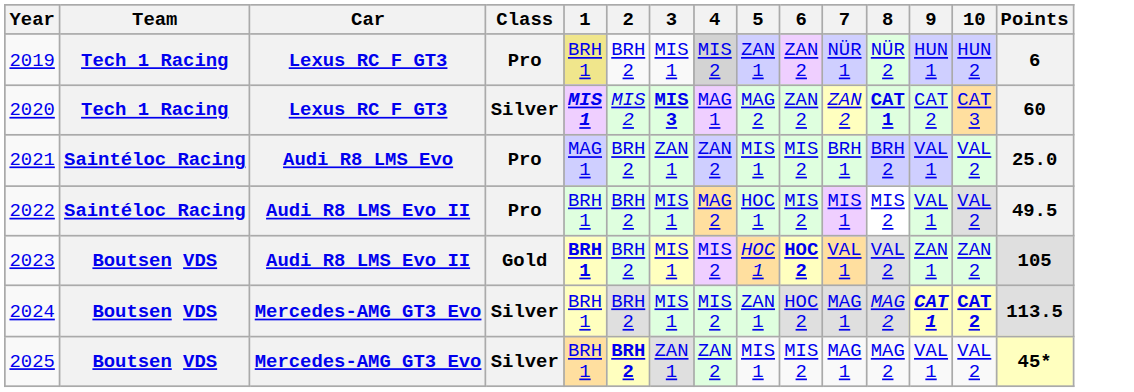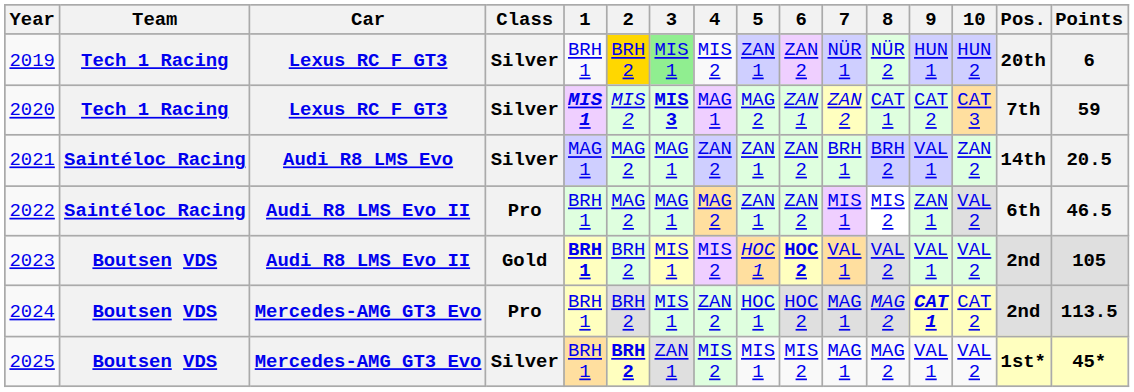 <table class="wikitable" border="1" style="text-align:center; font-size:85%;">
 <tr>
 <th>Year</th>
 <th>Team</th>
 <th>Car</th>
 <th>Class</th>
 <th>1</th>
 <th>2</th>
 <th>3</th>
 <th>4</th>
 <th>5</th>
 <th>6</th>
 <th>7</th>
 <th>8</th>
 <th>9</th>
 <th>10</th>
+<th>Pos.</th>
 <th>Points</th>
 </tr>
 <tr>
 <td><a href='#'>2019</a></td>
 <th nowrap><a href='#'>Tech 1 Racing</a></th>
 <th nowrap><a href='#'>Lexus RC F GT3</a></th>
-<th>Pro</th>
-<td style="background: khaki;"><a href='#'>BRH<br>1</a></td>
-<td><a href='#'>BRH<br>2</a></td>
-<td><a href='#'>MIS<br>1</a></td>
-<td style="background: lightgrey;"><a href='#'>MIS<br>2</a></td>
+<th>Silver</th>
+<td><a href='#'>BRH<br>1</a></td>
+<td style="background: gold;"><a href='#'>BRH<br>2</a></td>
+<td style="background: lightgreen;"><a href='#'>MIS<br>1</a></td>
+<td><a href='#'>MIS<br>2</a></td>
 <td style="background:#CFCFFF;"><a href='#'>ZAN<br>1</a><br></td>
 <td style="background:#EFCFFF;"><a href='#'>ZAN<br>2</a><br></td>
 <td style="background:#CFCFFF;"><a href='#'>NÜR<br>1</a><br></td>
 <td style="background:#DFFFDF;"><a href='#'>NÜR<br>2</a><br></td>
 <td style="background:#CFCFFF;"><a href='#'>HUN<br>1</a><br></td>
 <td style="background:#CFCFFF;"><a href='#'>HUN<br>2</a><br></td>
+<th>20th</th>
 <th>6</th>
 </tr>
 <tr>
 <td><a href='#'>2020</a></td>
 <th nowrap><a href='#'>Tech 1 Racing</a></th>
 <th nowrap><a href='#'>Lexus RC F GT3</a></th>
 <th>Silver</th>
 <td style="background:#EFCFFF;"><strong><em><a href='#'>MIS<br>1</a></em></strong><br></td>
 <td style="background:#DFFFDF;"><em><a href='#'>MIS<br>2</a></em><br></td>
 <td style="background:#DFFFDF;"><strong><a href='#'>MIS<br>3</a></strong><br></td>
 <td style="background:#EFCFFF;"><a href='#'>MAG<br>1</a><br></td>
 <td style="background:#DFFFDF;"><a href='#'>MAG<br>2</a><br></td>
-<td style="background:#DFFFDF;"><a href='#'>ZAN<br>2</a><br></td>
+<td style="background:#DFFFDF;"><em><a href='#'>ZAN<br>1</a></em><br></td>
 <td style="background:#FFFFBF;"><em><a href='#'>ZAN<br>2</a></em><br></td>
-<td style="background:#DFFFDF;"><strong><a href='#'>CAT<br>1</a><br></strong></td>
+<td style="background:#DFFFDF;"><a href='#'>CAT<br>1</a><br></td>
 <td style="background:#DFFFDF;"><a href='#'>CAT<br>2</a><br></td>
 <td style="background:#FFDF9F;"><a href='#'>CAT<br>3</a><br></td>
-<th>60</th>
+<th>7th</th>
+<th>59</th>
 </tr>
 <tr>
 <td><a href='#'>2021</a></td>
 <th nowrap><a href='#'>Saintéloc Racing</a></th>
 <th nowrap><a href='#'>Audi R8 LMS Evo</a></th>
-<th>Pro</th>
+<th>Silver</th>
 <td style="background:#CFCFFF;"><a href='#'>MAG<br>1</a><br></td>
-<td style="background:#DFFFDF;"><a href='#'>BRH<br>2</a><br></td>
+<td style="background:#DFFFDF;"><a href='#'>MAG<br>2</a><br></td>
+<td style="background:#DFFFDF;"><a href='#'>MAG<br>1</a><br></td>
+<td style="background:#CFCFFF;"><a href='#'>ZAN<br>2</a><br></td>
 <td style="background:#DFFFDF;"><a href='#'>ZAN<br>1</a><br></td>
-<td style="background:#CFCFFF;"><a href='#'>ZAN<br>2</a><br></td>
-<td style="background:#DFFFDF;"><a href='#'>MIS<br>1</a><br></td>
-<td style="background:#DFFFDF;"><a href='#'>MIS<br>2</a><br></td>
+<td style="background:#DFFFDF;"><a href='#'>ZAN<br>2</a><br></td>
 <td style="background:#DFFFDF;"><a href='#'>BRH<br>1</a><br></td>
 <td style="background:#CFCFFF;"><a href='#'>BRH<br>2</a><br></td>
 <td style="background:#CFCFFF;"><a href='#'>VAL<br>1</a><br></td>
-<td style="background:#DFFFDF;"><a href='#'>VAL <br>2</a><br></td>
-<th>25.0</th>
+<td style="background:#DFFFDF;"><a href='#'>ZAN<br>2</a><br></td>
+<th>14th</th>
+<th>20.5</th>
 </tr>
 <tr>
 <td><a href='#'>2022</a></td>
 <th nowrap><a href='#'>Saintéloc Racing</a></th>
 <th nowrap><a href='#'>Audi R8 LMS Evo II</a></th>
 <th>Pro</th>
 <td style="background:#DFFFDF;"><a href='#'>BRH<br>1</a><br></td>
-<td style="background:#DFFFDF;"><a href='#'>BRH<br>2</a><br></td>
-<td style="background:#DFFFDF;"><a href='#'>MIS<br>1</a><br></td>
+<td style="background:#DFFFDF;"><a href='#'>MAG<br>2</a><br></td>
+<td style="background:#DFFFDF;"><a href='#'>MAG<br>1</a><br></td>
 <td style="background:#FFDF9F;"><a href='#'>MAG<br>2</a><br></td>
-<td style="background:#DFFFDF;"><a href='#'>HOC<br>1</a><br></td>
-<td style="background:#DFFFDF;"><a href='#'>MIS<br>2</a><br></td>
+<td style="background:#DFFFDF;"><a href='#'>ZAN<br>1</a><br></td>
+<td style="background:#DFFFDF;"><a href='#'>ZAN<br>2</a><br></td>
 <td style="background:#EFCFFF;"><a href='#'>MIS<br>1</a><br></td>
 <td style="background:#FFFFFF;"><a href='#'>MIS<br>2</a><br></td>
-<td style="background:#DFFFDF;"><a href='#'>VAL<br>1</a><br></td>
+<td style="background:#DFFFDF;"><a href='#'>ZAN<br>1</a><br></td>
 <td style="background:#DFDFDF;"><a href='#'>VAL <br>2</a><br></td>
-<th>49.5</th>
+<th>6th</th>
+<th>46.5</th>
 </tr>
 <tr>
 <td><a href='#'>2023</a></td>
 <th nowrap><a href='#'>Boutsen</a> <a href='#'>VDS</a></th>
 <th nowrap><a href='#'>Audi R8 LMS Evo II</a></th>
 <th>Gold</th>
 <td style="background:#FFFFBF;"><strong><a href='#'>BRH<br>1</a></strong><br></td>
 <td style="background:#DFFFDF;"><a href='#'>BRH<br>2</a><br></td>
 <td style="background:#FFFFBF;"><a href='#'>MIS<br>1</a><br></td>
 <td style="background:#EFCFFF;"><a href='#'>MIS<br>2</a><br></td>
 <td style="background:#FFDF9F;"><em><a href='#'>HOC<br>1</a></em><br></td>
 <td style="background:#FFFFBF;"><strong><a href='#'>HOC<br>2</a></strong><br></td>
 <td style="background:#FFDF9F;"><a href='#'>VAL<br>1</a><br></td>
 <td style="background:#DFDFDF;"><a href='#'>VAL<br>2</a><br></td>
-<td style="background:#DFFFDF;"><a href='#'>ZAN<br>1</a><br></td>
-<td style="background:#DFFFDF;"><a href='#'>ZAN<br>2</a><br></td>
+<td style="background:#DFFFDF;"><a href='#'>VAL<br>1</a><br></td>
+<td style="background:#DFFFDF;"><a href='#'>VAL <br>2</a><br></td>
+<th style="background:#DFDFDF;">2nd</th>
 <th style="background:#DFDFDF;">105</th>
 </tr>
 <tr>
 <td><a href='#'>2024</a></td>
 <th nowrap><a href='#'>Boutsen</a> <a href='#'>VDS</a></th>
 <th nowrap><a href='#'>Mercedes-AMG GT3 Evo</a></th>
-<th>Silver</th>
+<th>Pro</th>
 <td style="background:#FFFFBF;"><a href='#'>BRH<br>1</a><br></td>
 <td style="background:#DFDFDF;"><a href='#'>BRH<br>2</a><br></td>
 <td style="background:#DFFFDF;"><a href='#'>MIS<br>1</a><br></td>
-<td style="background:#DFFFDF;"><a href='#'>MIS<br>2</a><br></td>
-<td style="background:#DFFFDF;"><a href='#'>ZAN<br>1</a><br></td>
+<td style="background:#DFFFDF;"><a href='#'>ZAN<br>2</a><br></td>
+<td style="background:#DFFFDF;"><a href='#'>HOC<br>1</a><br></td>
 <td style="background:#DFDFDF;"><a href='#'>HOC<br>2</a><br></td>
 <td style="background:#DFDFDF;"><a href='#'>MAG<br>1</a><br></td>
 <td style="background:#DFDFDF;"><em><a href='#'>MAG<br>2</a></em><br></td>
 <td style="background:#FFFFBF;"><strong><em><a href='#'>CAT<br>1</a></em></strong><br></td>
-<td style="background:#FFFFBF;"><strong><a href='#'>CAT<br>2</a><br></strong></td>
+<td style="background:#FFFFBF;"><a href='#'>CAT<br>2</a><br></td>
+<th style="background:#DFDFDF;">2nd</th>
 <th style="background:#DFDFDF;">113.5</th>
 </tr>
 <tr>
 <td><a href='#'>2025</a></td>
 <th><a href='#'>Boutsen</a> <a href='#'>VDS</a></th>
 <th><a href='#'>Mercedes-AMG GT3 Evo</a></th>
 <th>Silver</th>
 <td style="background:#FFDF9F;"><a href='#'>BRH<br>1</a><br></td>
 <td style="background:#FFFFBF;"><strong><a href='#'>BRH<br>2</a></strong><br></td>
 <td style="background:#DFDFDF;"><a href='#'>ZAN<br>1</a><br></td>
-<td style="background:#DFFFDF;"><a href='#'>ZAN<br>2</a><br></td>
+<td style="background:#DFFFDF;"><a href='#'>MIS<br>2</a><br></td>
 <td style="background:#;"><a href='#'>MIS<br>1</a><br></td>
 <td style="background:#;"><a href='#'>MIS<br>2</a><br></td>
 <td style="background:#;"><a href='#'>MAG<br>1</a><br></td>
 <td style="background:#;"><a href='#'>MAG<br>2</a><br></td>
 <td style="background:#;"><a href='#'>VAL<br>1</a><br></td>
 <td style="background:#;"><a href='#'>VAL<br>2</a><br></td>
+<th style="background:#FFFFBF;">1st*</th>
 <th style="background:#FFFFBF;">45*</th>
 </tr>
 </table>
